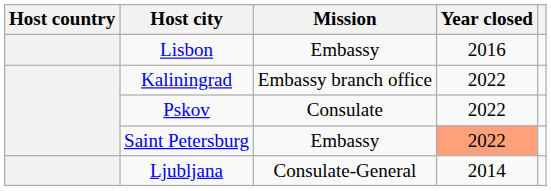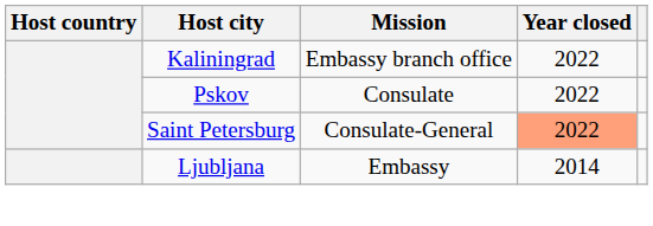 <table class="wikitable plainrowheaders" style="text-align:center;">
 <tr>
 <th scope="col">Host country</th>
 <th scope="col">Host city</th>
 <th scope="col">Mission</th>
 <th scope="col">Year closed</th>
 <th scope="col"></th>
-</tr>
-<tr>
-<th scope="row"></th>
-<td><a href='#'>Lisbon</a></td>
-<td>Embassy</td>
-<td>2016</td>
-<td></td>
 </tr>
 <tr>
 <th scope="row" rowspan="3"></th>
 <td><a href='#'>Kaliningrad</a></td>
 <td>Embassy branch office</td>
 <td>2022</td>
 <td></td>
 </tr>
 <tr>
 <td><a href='#'>Pskov</a></td>
 <td>Consulate</td>
 <td>2022</td>
 <td></td>
 </tr>
 <tr>
 <td><a href='#'>Saint Petersburg</a></td>
-<td>Embassy</td>
+<td>Consulate-General</td>
 <td style="background: lightsalmon;">2022</td>
 <td></td>
 </tr>
 <tr>
 <th scope="row"></th>
 <td><a href='#'>Ljubljana</a></td>
-<td>Consulate-General</td>
+<td>Embassy</td>
 <td>2014</td>
 <td></td>
 </tr>
 </table>
